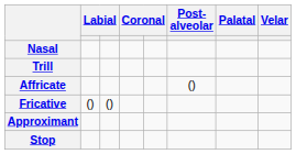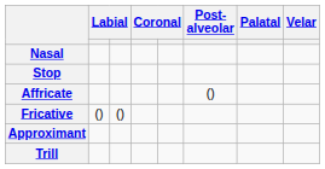 <table class="wikitable" style="text-align: center;">
 <tr>
 <th rowspan="2"></th>
 <th colspan="2"><a href='#'>Labial</a></th>
 <th colspan="2"><a href='#'>Coronal</a></th>
 <th><a href='#'>Post-<br>alveolar</a></th>
 <th><a href='#'>Palatal</a></th>
 <th><a href='#'>Velar</a></th>
 </tr>
 <tr style="font-size: small;">
 <th></th>
 <th></th>
 <th></th>
 <th></th>
 <th></th>
 <th></th>
 <th></th>
 </tr>
 <tr>
 <th><a href='#'>Nasal</a></th>
 <td></td>
 <td></td>
 <td></td>
 <td></td>
 <td></td>
 <td></td>
 <td></td>
 </tr>
 <tr>
-<th><a href='#'>Trill</a></th>
+<th><a href='#'>Stop</a></th>
+<td> </td>
+<td> </td>
+<td> </td>
+<td> </td>
 <td></td>
 <td></td>
-<td></td>
-<td></td>
-<td></td>
-<td></td>
-<td></td>
+<td> </td>
 </tr>
 <tr>
 <th><a href='#'>Affricate</a></th>
 <td></td>
 <td></td>
 <td></td>
 <td> </td>
 <td> ()</td>
 <td></td>
 <td></td>
 </tr>
 <tr>
 <th><a href='#'>Fricative</a></th>
 <td>() </td>
 <td>() </td>
 <td> </td>
 <td> </td>
 <td> </td>
 <td></td>
 <td></td>
 </tr>
 <tr>
 <th><a href='#'>Approximant</a></th>
 <td></td>
 <td></td>
 <td></td>
 <td></td>
 <td></td>
 <td></td>
 <td></td>
 </tr>
 <tr>
-<th><a href='#'>Stop</a></th>
-<td> </td>
-<td> </td>
-<td> </td>
-<td> </td>
+<th><a href='#'>Trill</a></th>
 <td></td>
 <td></td>
-<td> </td>
+<td></td>
+<td></td>
+<td></td>
+<td></td>
+<td></td>
 </tr>
 </table>
